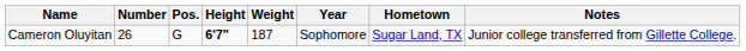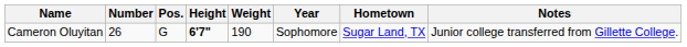 <table class="wikitable sortable" border="1">
 <tr>
 <th>Name</th>
 <th>Number</th>
 <th>Pos.</th>
 <th>Height</th>
 <th>Weight</th>
 <th>Year</th>
 <th>Hometown</th>
 <th class="unsortable">Notes</th>
 </tr>
 <tr>
 <td>Cameron Oluyitan</td>
 <td>26</td>
 <td>G</td>
 <td><strong>6'7"</strong></td>
-<td>187</td>
+<td>190</td>
 <td>Sophomore</td>
 <td><a href='#'>Sugar Land, TX</a></td>
 <td>Junior college transferred from <a href='#'>Gillette College</a>.</td>
 </tr>
 </table>
